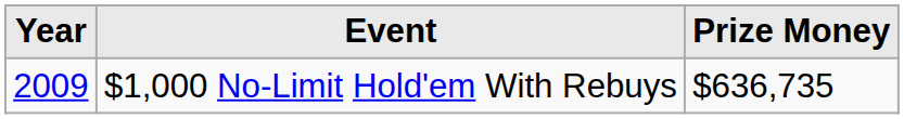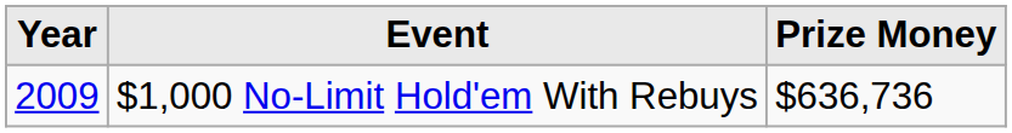 <table class="wikitable">
 <tr>
 <th style="background: #E9E9E9;">Year</th>
 <th style="background: #E9E9E9;">Event</th>
 <th style="background: #E9E9E9;">Prize Money</th>
 </tr>
 <tr>
 <td><a href='#'>2009</a></td>
 <td>$1,000 <a href='#'>No-Limit</a> <a href='#'>Hold'em</a> With Rebuys</td>
-<td>$636,735</td>
+<td>$636,736</td>
 </tr>
 </table>
